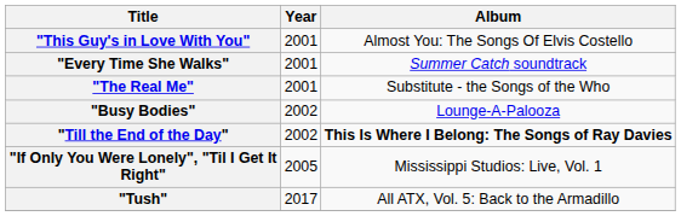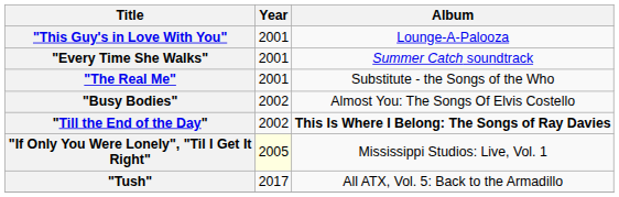 <table class="wikitable plainrowheaders" style="text-align:center;">
 <tr>
 <th scope="col" style="width:18em;">Title</th>
 <th scope="col">Year</th>
 <th scope="col">Album</th>
 </tr>
 <tr>
 <th scope="row"><a href='#'>"This Guy's in Love With You"</a></th>
 <td>2001</td>
-<td>Almost You: The Songs Of Elvis Costello</td>
+<td><a href='#'>Lounge-A-Palooza</a></td>
 </tr>
 <tr>
 <th scope="row">"Every Time She Walks"</th>
 <td>2001</td>
 <td><a href='#'><em>Summer Catch</em> soundtrack</a></td>
 </tr>
 <tr>
 <th scope="row"><a href='#'>"The Real Me"</a></th>
 <td>2001</td>
 <td>Substitute - the Songs of the Who</td>
 </tr>
 <tr>
 <th scope="row">"Busy Bodies"</th>
 <td>2002</td>
-<td><a href='#'>Lounge-A-Palooza</a></td>
+<td>Almost You: The Songs Of Elvis Costello</td>
 </tr>
 <tr>
 <th scope="row">"<a href='#'>Till the End of the Day</a>"</th>
 <td>2002</td>
 <td><strong>This Is Where I Belong: The Songs of Ray Davies</strong></td>
 </tr>
 <tr>
 <th scope="row">"If Only You Were Lonely", "Til I Get It Right"</th>
-<td>2005</td>
+<td style="background: lightyellow;">2005</td>
 <td>Mississippi Studios: Live, Vol. 1</td>
 </tr>
 <tr>
 <th scope="row">"Tush"</th>
 <td>2017</td>
 <td>All ATX, Vol. 5: Back to the Armadillo</td>
 </tr>
 <tr>
 </tr>
 </table>
